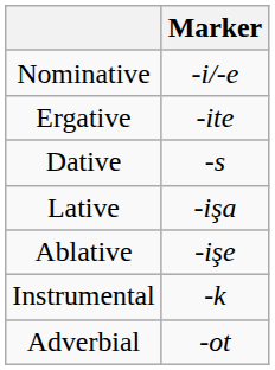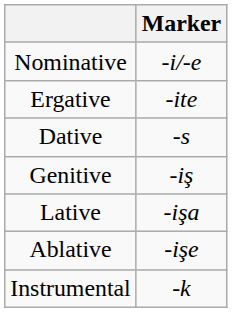 <table class="wikitable" style="text-align:center;">
 <tr>
 <th> </th>
 <th>Marker</th>
 </tr>
 <tr>
 <td>Nominative</td>
 <td>-<em>i/-e</em></td>
 </tr>
 <tr>
 <td>Ergative</td>
 <td>-<em>ite</em></td>
 </tr>
 <tr>
 <td>Dative</td>
 <td>-<em>s</em></td>
 </tr>
 <tr>
+<td>Genitive</td>
+<td>-<em>iş</em></td>
+</tr>
+<tr>
 <td>Lative</td>
 <td>-<em>işa</em></td>
 </tr>
 <tr>
 <td>Ablative</td>
 <td>-<em>işe</em></td>
 </tr>
 <tr>
 <td>Instrumental</td>
 <td>-<em>k</em></td>
 </tr>
-<tr>
-<td>Adverbial</td>
-<td>-<em>ot</em></td>
-</tr>
 </table>
